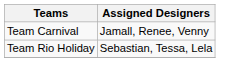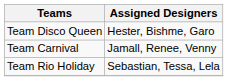 <table class="wikitable">
 <tr>
 <th>Teams</th>
 <th>Assigned Designers</th>
+</tr>
+<tr>
+<td>Team Disco Queen</td>
+<td>Hester, Bishme, Garo</td>
 </tr>
 <tr>
 <td>Team Carnival</td>
 <td>Jamall, Renee, Venny</td>
 </tr>
 <tr>
 <td>Team Rio Holiday</td>
 <td>Sebastian, Tessa, Lela</td>
 </tr>
 <tr>
 </tr>
 </table>
